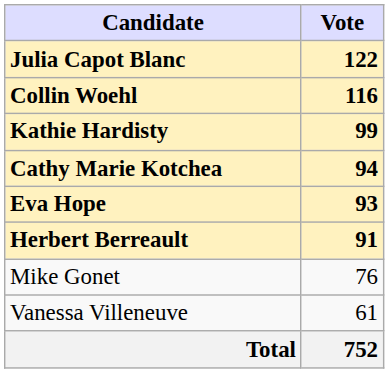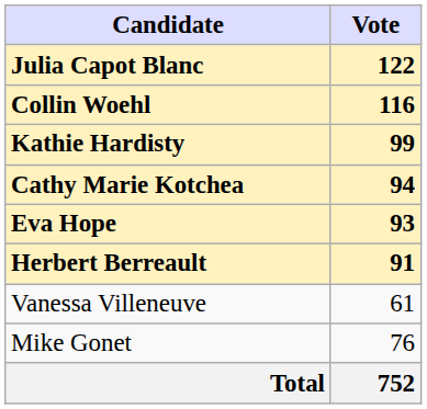 <table class="wikitable">
 <tr>
 <th width="200px" style="background:#ddf;">Candidate</th>
 <th width="50px" style="background:#ddf;">Vote</th>
 </tr>
 <tr>
 <td style="background:#fff2bf;"><strong>Julia Capot Blanc</strong></td>
 <td style="text-align:right;background:#fff2bf;"><strong>122</strong></td>
 </tr>
 <tr>
 <td style="background:#fff2bf;"><strong>Collin Woehl</strong></td>
 <td style="text-align:right;background:#fff2bf;"><strong>116</strong></td>
 </tr>
 <tr>
 <td style="background:#fff2bf;"><strong>Kathie Hardisty</strong></td>
 <td style="text-align:right;background:#fff2bf;"><strong>99</strong></td>
 </tr>
 <tr>
 <td style="background:#fff2bf;"><strong>Cathy Marie Kotchea</strong></td>
 <td style="text-align:right;background:#fff2bf;"><strong>94</strong></td>
 </tr>
 <tr>
 <td style="background:#fff2bf;"><strong>Eva Hope</strong></td>
 <td style="text-align:right;background:#fff2bf;"><strong>93</strong></td>
 </tr>
 <tr>
 <td style="background:#fff2bf;"><strong>Herbert Berreault</strong></td>
 <td style="text-align:right;background:#fff2bf;"><strong>91</strong></td>
 </tr>
 <tr>
+<td style="text-align:left;">Vanessa Villeneuve</td>
+<td style="text-align:right;">61</td>
+</tr>
+<tr>
 <td style="text-align:left;">Mike Gonet</td>
 <td style="text-align:right;">76</td>
-</tr>
-<tr>
-<td style="text-align:left;">Vanessa Villeneuve</td>
-<td style="text-align:right;">61</td>
 </tr>
 <tr>
 <td style="text-align:right;background-color:#f2f2f2;"><strong>Total</strong></td>
 <td style="text-align:right;background-color:#f2f2f2;"><strong>752</strong></td>
 </tr>
 </table>
